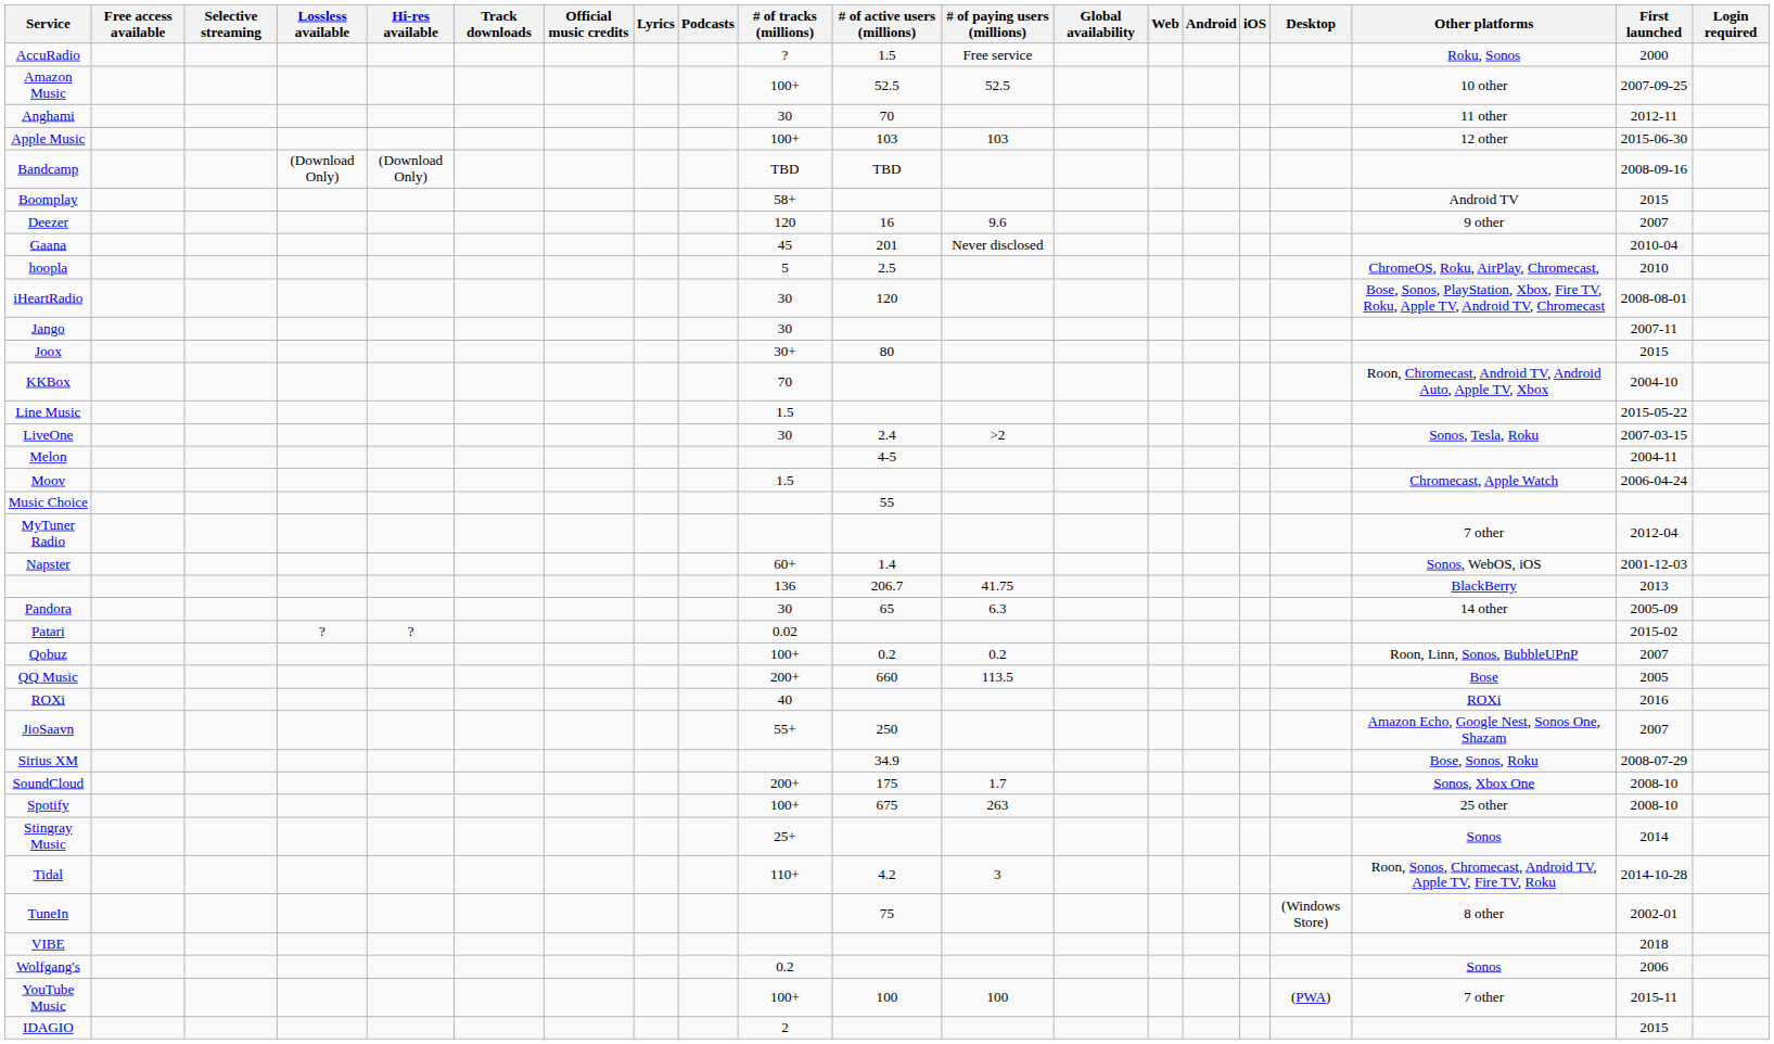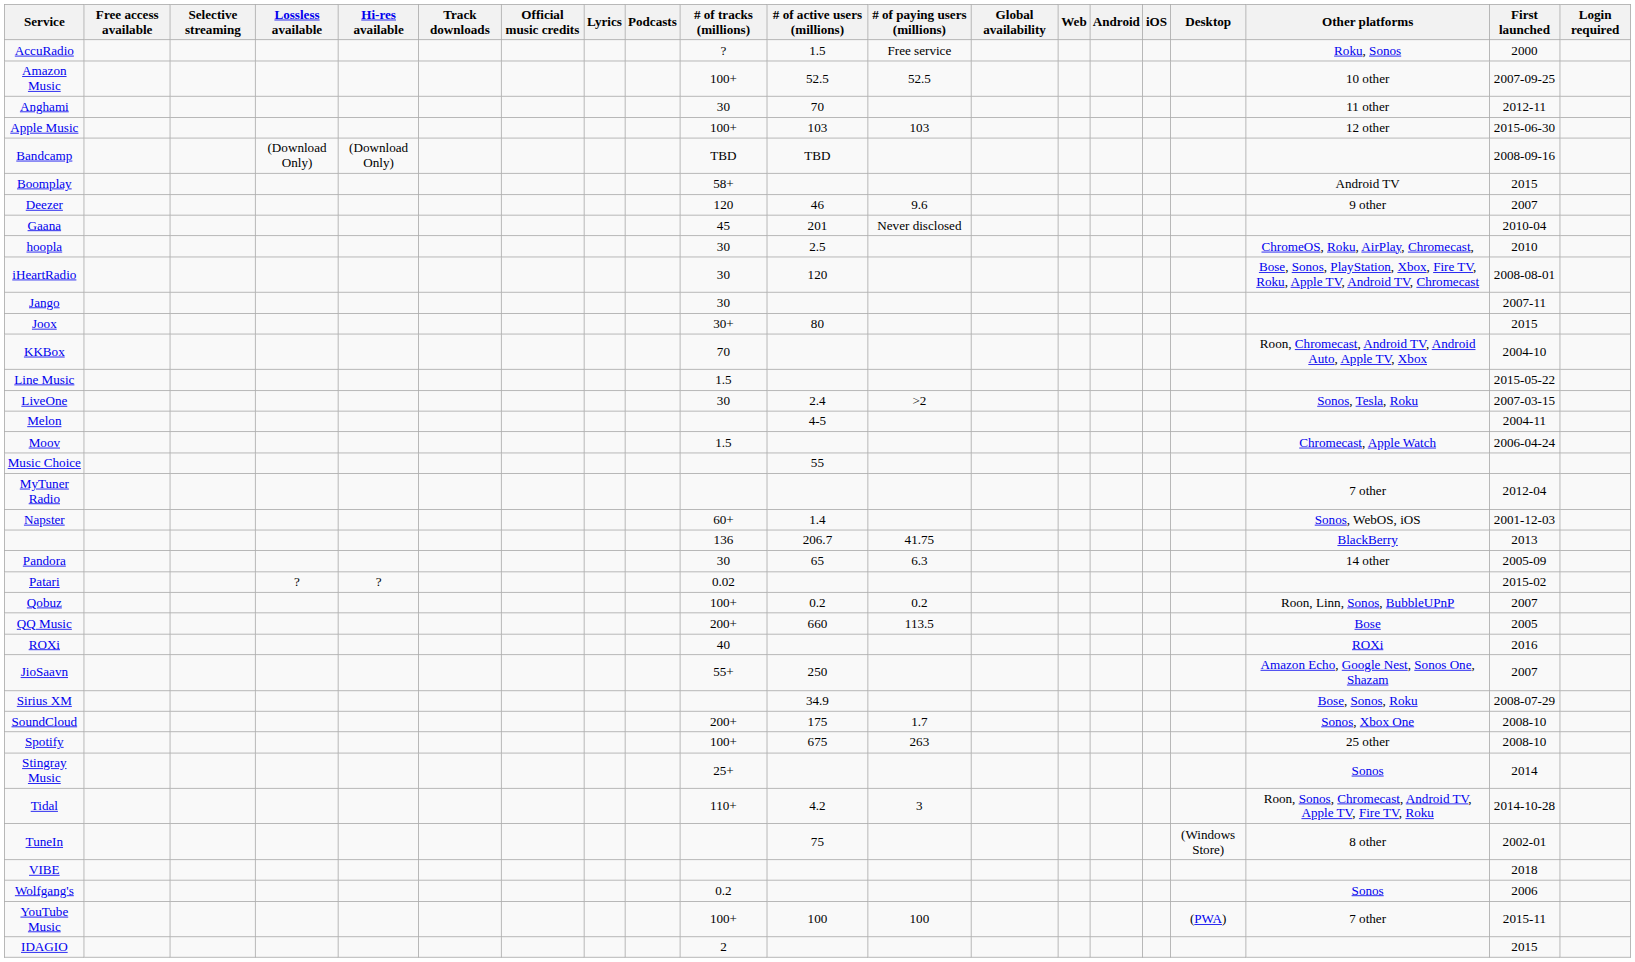 <table class="sortable wikitable" style="text-align: center; width: auto; margin: auto auto;"style="font-size: 80%;">
 <tr>
 <th>Service</th>
 <th>Free access available</th>
 <th>Selective streaming</th>
 <th><a href='#'>Lossless</a> available</th>
 <th><a href='#'>Hi-res</a> available</th>
 <th>Track downloads</th>
 <th>Official music credits</th>
 <th>Lyrics</th>
 <th>Podcasts</th>
 <th data-sort-type="number"># of tracks (millions)</th>
 <th data-sort-type="number"># of active users (millions)</th>
 <th data-sort-type="number"># of paying users (millions)</th>
 <th>Global availability</th>
 <th>Web</th>
 <th>Android</th>
 <th>iOS</th>
 <th>Desktop</th>
 <th>Other platforms</th>
 <th>First launched</th>
 <th>Login required</th>
 </tr>
 <tr>
 <td><a href='#'>AccuRadio</a></td>
 <td></td>
 <td></td>
 <td></td>
 <td></td>
 <td></td>
 <td></td>
 <td></td>
 <td></td>
 <td>?</td>
 <td>1.5</td>
 <td>Free service</td>
 <td></td>
 <td></td>
 <td></td>
 <td></td>
 <td></td>
 <td><a href='#'>Roku</a>, <a href='#'>Sonos</a></td>
 <td>2000</td>
 <td></td>
 </tr>
 <tr>
 <td><a href='#'>Amazon Music</a></td>
 <td></td>
 <td></td>
 <td></td>
 <td></td>
 <td></td>
 <td></td>
 <td></td>
 <td></td>
 <td>100+</td>
 <td>52.5</td>
 <td>52.5</td>
 <td></td>
 <td></td>
 <td></td>
 <td></td>
 <td></td>
 <td>10 other</td>
 <td>2007-09-25</td>
 <td></td>
 </tr>
 <tr>
 <td><a href='#'>Anghami</a></td>
 <td><br><small></small></td>
 <td></td>
 <td></td>
 <td></td>
 <td></td>
 <td></td>
 <td></td>
 <td></td>
 <td>30</td>
 <td>70</td>
 <td></td>
 <td></td>
 <td></td>
 <td></td>
 <td></td>
 <td></td>
 <td>11 other</td>
 <td>2012-11</td>
 <td></td>
 </tr>
 <tr>
 <td><a href='#'>Apple Music</a></td>
 <td><br><small></small></td>
 <td></td>
 <td></td>
 <td></td>
 <td></td>
 <td></td>
 <td></td>
 <td></td>
 <td>100+</td>
 <td>103</td>
 <td>103</td>
 <td></td>
 <td></td>
 <td></td>
 <td></td>
 <td></td>
 <td>12 other</td>
 <td>2015-06-30</td>
 <td></td>
 </tr>
 <tr>
 <td><a href='#'>Bandcamp</a></td>
 <td></td>
 <td></td>
 <td> (Download Only)</td>
 <td> (Download Only)</td>
 <td></td>
 <td></td>
 <td></td>
 <td></td>
 <td>TBD</td>
 <td>TBD</td>
 <td></td>
 <td></td>
 <td></td>
 <td></td>
 <td></td>
 <td></td>
 <td></td>
 <td>2008-09-16</td>
 <td></td>
 </tr>
 <tr>
 <td><a href='#'>Boomplay</a></td>
 <td></td>
 <td></td>
 <td></td>
 <td></td>
 <td></td>
 <td></td>
 <td></td>
 <td></td>
 <td>58+</td>
 <td></td>
 <td></td>
 <td></td>
 <td></td>
 <td></td>
 <td></td>
 <td></td>
 <td>Android TV</td>
 <td>2015</td>
 <td></td>
 </tr>
 <tr>
 <td><a href='#'>Deezer</a></td>
 <td><br><small></small></td>
 <td></td>
 <td></td>
 <td></td>
 <td></td>
 <td></td>
 <td></td>
 <td></td>
 <td>120</td>
-<td>16</td>
+<td>46</td>
 <td>9.6</td>
 <td> </td>
 <td></td>
 <td></td>
 <td></td>
 <td></td>
 <td>9 other</td>
 <td>2007</td>
 <td></td>
 </tr>
 <tr>
 <td><a href='#'>Gaana</a></td>
 <td></td>
 <td></td>
 <td></td>
 <td></td>
 <td></td>
 <td></td>
 <td></td>
 <td></td>
 <td>45</td>
 <td>201</td>
 <td>Never disclosed</td>
 <td></td>
 <td></td>
 <td></td>
 <td></td>
 <td></td>
 <td></td>
 <td>2010-04</td>
 <td></td>
 </tr>
 <tr>
 <td><a href='#'>hoopla</a></td>
 <td></td>
 <td></td>
 <td></td>
 <td></td>
 <td></td>
 <td></td>
 <td></td>
 <td></td>
-<td>5</td>
+<td>30</td>
 <td>2.5</td>
 <td></td>
 <td></td>
 <td></td>
 <td></td>
 <td></td>
 <td></td>
 <td><a href='#'>ChromeOS</a>, <a href='#'>Roku</a>, <a href='#'>AirPlay</a>, <a href='#'>Chromecast</a>,</td>
 <td>2010</td>
 <td></td>
 </tr>
 <tr>
 <td><a href='#'>iHeartRadio</a></td>
 <td><br><small></small></td>
 <td><br><small></small></td>
 <td></td>
 <td></td>
 <td><br><small></small></td>
 <td></td>
 <td></td>
 <td></td>
 <td>30</td>
 <td>120</td>
 <td></td>
 <td></td>
 <td></td>
 <td></td>
 <td></td>
 <td></td>
 <td><a href='#'>Bose</a>, <a href='#'>Sonos</a>, <a href='#'>PlayStation</a>, <a href='#'>Xbox</a>, <a href='#'>Fire TV</a>, <a href='#'>Roku</a>, <a href='#'>Apple TV</a>, <a href='#'>Android TV</a>, <a href='#'>Chromecast</a></td>
 <td>2008-08-01</td>
 <td></td>
 </tr>
 <tr>
 <td><a href='#'>Jango</a></td>
 <td></td>
 <td></td>
 <td></td>
 <td></td>
 <td></td>
 <td></td>
 <td></td>
 <td></td>
 <td>30</td>
 <td></td>
 <td></td>
 <td></td>
 <td></td>
 <td></td>
 <td></td>
 <td></td>
 <td></td>
 <td>2007-11</td>
 <td></td>
 </tr>
 <tr>
 <td><a href='#'>Joox</a></td>
 <td><br><small></small></td>
 <td></td>
 <td></td>
 <td></td>
 <td></td>
 <td></td>
 <td></td>
 <td></td>
 <td>30+</td>
 <td>80</td>
 <td></td>
 <td></td>
 <td></td>
 <td></td>
 <td></td>
 <td></td>
 <td></td>
 <td>2015</td>
 <td></td>
 </tr>
 <tr>
 <td><a href='#'>KKBox</a></td>
 <td></td>
 <td></td>
 <td></td>
 <td></td>
 <td></td>
 <td></td>
 <td></td>
 <td></td>
 <td>70</td>
 <td></td>
 <td></td>
 <td></td>
 <td></td>
 <td></td>
 <td></td>
 <td></td>
 <td>Roon, <a href='#'>Chromecast</a>, <a href='#'>Android TV</a>, <a href='#'>Android Auto</a>, <a href='#'>Apple TV</a>, <a href='#'>Xbox</a></td>
 <td>2004-10</td>
 <td></td>
 </tr>
 <tr>
 <td><a href='#'>Line Music</a></td>
 <td></td>
 <td></td>
 <td></td>
 <td></td>
 <td></td>
 <td></td>
 <td></td>
 <td></td>
 <td>1.5</td>
 <td></td>
 <td></td>
 <td></td>
 <td></td>
 <td></td>
 <td></td>
 <td></td>
 <td></td>
 <td>2015-05-22</td>
 <td></td>
 </tr>
 <tr>
 <td><a href='#'>LiveOne</a></td>
 <td><br><small></small></td>
 <td></td>
 <td></td>
 <td></td>
 <td></td>
 <td></td>
 <td></td>
 <td></td>
 <td>30</td>
 <td>2.4</td>
 <td>>2</td>
 <td></td>
 <td></td>
 <td></td>
 <td></td>
 <td></td>
 <td><a href='#'>Sonos</a>, <a href='#'>Tesla</a>, <a href='#'>Roku</a></td>
 <td>2007-03-15</td>
 <td></td>
 </tr>
 <tr>
 <td><a href='#'>Melon</a></td>
 <td></td>
 <td></td>
 <td></td>
 <td></td>
 <td></td>
 <td></td>
 <td></td>
 <td></td>
 <td></td>
 <td>4-5</td>
 <td></td>
 <td></td>
 <td></td>
 <td></td>
 <td></td>
 <td></td>
 <td></td>
 <td>2004-11</td>
 <td></td>
 </tr>
 <tr>
 <td><a href='#'>Moov</a></td>
 <td></td>
 <td></td>
 <td></td>
 <td></td>
 <td></td>
 <td></td>
 <td></td>
 <td></td>
 <td>1.5</td>
 <td></td>
 <td></td>
 <td></td>
 <td></td>
 <td></td>
 <td></td>
 <td></td>
 <td><a href='#'>Chromecast</a>, <a href='#'>Apple Watch</a></td>
 <td>2006-04-24</td>
 <td></td>
 </tr>
 <tr>
 <td><a href='#'>Music Choice</a></td>
 <td></td>
 <td></td>
 <td></td>
 <td></td>
 <td></td>
 <td></td>
 <td></td>
 <td></td>
 <td></td>
 <td>55</td>
 <td></td>
 <td></td>
 <td></td>
 <td></td>
 <td></td>
 <td></td>
 <td></td>
 <td></td>
 <td></td>
 </tr>
 <tr>
 <td><a href='#'>MyTuner Radio</a></td>
 <td></td>
 <td></td>
 <td></td>
 <td></td>
 <td></td>
 <td></td>
 <td></td>
 <td></td>
 <td></td>
 <td></td>
 <td></td>
 <td></td>
 <td></td>
 <td></td>
 <td></td>
 <td></td>
 <td>7 other</td>
 <td>2012-04</td>
 <td></td>
 </tr>
 <tr>
 <td><a href='#'>Napster</a></td>
 <td></td>
 <td></td>
 <td></td>
 <td></td>
 <td></td>
 <td></td>
 <td></td>
 <td></td>
 <td>60+</td>
 <td>1.4</td>
 <td></td>
 <td></td>
 <td></td>
 <td></td>
 <td></td>
 <td></td>
 <td><a href='#'>Sonos</a>, WebOS, iOS</td>
 <td>2001-12-03</td>
 <td></td>
 </tr>
 <tr>
 <td></td>
 <td></td>
 <td></td>
 <td></td>
 <td></td>
 <td></td>
 <td></td>
 <td></td>
 <td></td>
 <td>136</td>
 <td>206.7</td>
 <td>41.75</td>
 <td></td>
 <td></td>
 <td></td>
 <td></td>
 <td></td>
 <td><a href='#'>BlackBerry</a></td>
 <td>2013</td>
 <td></td>
 </tr>
 <tr>
 <td><a href='#'>Pandora</a></td>
 <td><br><small></small></td>
 <td></td>
 <td></td>
 <td></td>
 <td></td>
 <td></td>
 <td></td>
 <td></td>
 <td>30</td>
 <td>65</td>
 <td>6.3</td>
 <td></td>
 <td></td>
 <td></td>
 <td></td>
 <td></td>
 <td>14 other</td>
 <td>2005-09</td>
 <td></td>
 </tr>
 <tr>
 <td><a href='#'>Patari</a></td>
 <td></td>
 <td></td>
 <td>?</td>
 <td>?</td>
 <td></td>
 <td></td>
 <td></td>
 <td></td>
 <td>0.02</td>
 <td></td>
 <td></td>
 <td></td>
 <td></td>
 <td></td>
 <td></td>
 <td></td>
 <td></td>
 <td>2015-02</td>
 <td></td>
 </tr>
 <tr>
 <td><a href='#'>Qobuz</a></td>
 <td></td>
 <td></td>
 <td></td>
 <td></td>
 <td></td>
 <td></td>
 <td></td>
 <td></td>
 <td>100+</td>
 <td>0.2</td>
 <td>0.2</td>
 <td></td>
 <td></td>
 <td></td>
 <td></td>
 <td></td>
 <td>Roon, Linn, <a href='#'>Sonos</a>, <a href='#'>BubbleUPnP</a></td>
 <td>2007</td>
 <td></td>
 </tr>
 <tr>
 <td><a href='#'>QQ Music</a></td>
 <td></td>
 <td></td>
 <td></td>
 <td></td>
 <td></td>
 <td></td>
 <td></td>
 <td></td>
 <td>200+</td>
 <td>660</td>
 <td>113.5</td>
 <td></td>
 <td></td>
 <td></td>
 <td></td>
 <td></td>
 <td><a href='#'>Bose</a></td>
 <td>2005</td>
 <td></td>
 </tr>
 <tr>
 <td><a href='#'>ROXi</a></td>
 <td></td>
 <td></td>
 <td></td>
 <td></td>
 <td></td>
 <td></td>
 <td></td>
 <td></td>
 <td>40</td>
 <td></td>
 <td></td>
 <td></td>
 <td></td>
 <td></td>
 <td></td>
 <td></td>
 <td><a href='#'>ROXi</a></td>
 <td>2016</td>
 <td></td>
 </tr>
 <tr>
 <td><a href='#'>JioSaavn</a></td>
 <td></td>
 <td></td>
 <td></td>
 <td></td>
 <td></td>
 <td></td>
 <td></td>
 <td></td>
 <td>55+</td>
 <td>250</td>
 <td></td>
 <td></td>
 <td></td>
 <td></td>
 <td></td>
 <td></td>
 <td><a href='#'>Amazon Echo</a>, <a href='#'>Google Nest</a>, <a href='#'>Sonos One</a>, <a href='#'>Shazam</a></td>
 <td>2007</td>
 <td></td>
 </tr>
 <tr>
 <td><a href='#'>Sirius XM</a></td>
 <td><br><small></small></td>
 <td></td>
 <td></td>
 <td></td>
 <td></td>
 <td></td>
 <td></td>
 <td></td>
 <td></td>
 <td>34.9</td>
 <td></td>
 <td></td>
 <td></td>
 <td></td>
 <td></td>
 <td></td>
 <td><a href='#'>Bose</a>, <a href='#'>Sonos</a>, <a href='#'>Roku</a></td>
 <td>2008-07-29</td>
 <td></td>
 </tr>
 <tr>
 <td><a href='#'>SoundCloud</a></td>
 <td></td>
 <td></td>
 <td></td>
 <td></td>
 <td></td>
 <td></td>
 <td></td>
 <td></td>
 <td>200+</td>
 <td>175</td>
 <td>1.7</td>
 <td></td>
 <td></td>
 <td></td>
 <td></td>
 <td></td>
 <td><a href='#'>Sonos</a>, <a href='#'>Xbox One</a></td>
 <td>2008-10</td>
 <td></td>
 </tr>
 <tr>
 <td><a href='#'>Spotify</a></td>
 <td></td>
 <td></td>
 <td></td>
 <td></td>
 <td></td>
 <td></td>
 <td></td>
 <td></td>
 <td>100+</td>
 <td>675</td>
 <td>263</td>
 <td></td>
 <td></td>
 <td></td>
 <td></td>
 <td></td>
 <td>25 other</td>
 <td>2008-10</td>
 <td></td>
 </tr>
 <tr>
 <td><a href='#'>Stingray Music</a></td>
 <td><br><small></small></td>
 <td></td>
 <td><br><small></small></td>
 <td></td>
 <td></td>
 <td></td>
 <td></td>
 <td></td>
 <td>25+</td>
 <td></td>
 <td></td>
 <td></td>
 <td></td>
 <td></td>
 <td></td>
 <td></td>
 <td><a href='#'>Sonos</a></td>
 <td>2014</td>
 <td></td>
 </tr>
 <tr>
 <td><a href='#'>Tidal</a></td>
 <td></td>
 <td></td>
 <td></td>
 <td></td>
 <td></td>
 <td></td>
 <td></td>
 <td></td>
 <td>110+</td>
 <td>4.2</td>
 <td>3</td>
 <td></td>
 <td></td>
 <td></td>
 <td></td>
 <td></td>
 <td>Roon, <a href='#'>Sonos</a>, <a href='#'>Chromecast</a>, <a href='#'>Android TV</a>, <a href='#'>Apple TV</a>, <a href='#'>Fire TV</a>, <a href='#'>Roku</a></td>
 <td>2014-10-28</td>
 <td></td>
 </tr>
 <tr>
 <td><a href='#'>TuneIn</a></td>
 <td><br><small></small></td>
 <td></td>
 <td></td>
 <td></td>
 <td><br><small></small></td>
 <td></td>
 <td></td>
 <td></td>
 <td></td>
 <td>75</td>
 <td></td>
 <td></td>
 <td></td>
 <td></td>
 <td></td>
 <td> (Windows Store)</td>
 <td>8 other</td>
 <td>2002-01</td>
 <td></td>
 </tr>
 <tr>
 <td><a href='#'>VIBE</a></td>
 <td></td>
 <td></td>
 <td></td>
 <td></td>
 <td></td>
 <td></td>
 <td></td>
 <td></td>
 <td></td>
 <td></td>
 <td></td>
 <td></td>
 <td></td>
 <td></td>
 <td></td>
 <td></td>
 <td></td>
 <td>2018</td>
 <td></td>
 </tr>
 <tr>
 <td><a href='#'>Wolfgang's</a></td>
 <td></td>
 <td></td>
 <td></td>
 <td></td>
 <td></td>
 <td></td>
 <td></td>
 <td></td>
 <td>0.2</td>
 <td></td>
 <td></td>
 <td></td>
 <td></td>
 <td></td>
 <td></td>
 <td></td>
 <td><a href='#'>Sonos</a></td>
 <td>2006</td>
 <td></td>
 </tr>
 <tr>
 <td><a href='#'>YouTube Music</a></td>
 <td></td>
 <td></td>
 <td></td>
 <td></td>
 <td></td>
 <td></td>
 <td></td>
 <td></td>
 <td>100+</td>
 <td>100</td>
 <td>100</td>
 <td></td>
 <td></td>
 <td></td>
 <td></td>
 <td> (<a href='#'>PWA</a>)</td>
 <td>7 other</td>
 <td>2015-11</td>
 <td></td>
 </tr>
 <tr>
 <td><a href='#'>IDAGIO</a></td>
 <td><br><small></small></td>
 <td></td>
 <td></td>
 <td></td>
 <td></td>
 <td></td>
 <td></td>
 <td></td>
 <td>2</td>
 <td></td>
 <td></td>
 <td></td>
 <td></td>
 <td></td>
 <td></td>
 <td></td>
 <td></td>
 <td>2015</td>
 <td></td>
 </tr>
 </table>
